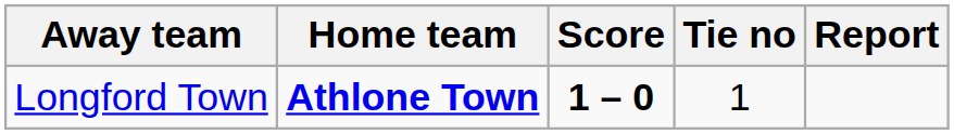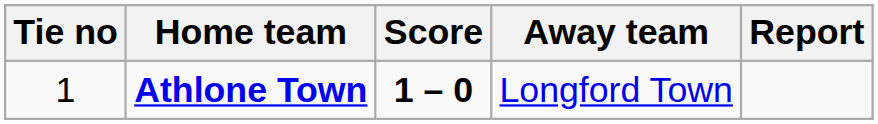 <table class="wikitable" style="text-align: center">
 <tr>
-<th>Away team</th>
+<th>Tie no</th>
 <th>Home team</th>
 <th>Score</th>
-<th>Tie no</th>
+<th>Away team</th>
 <th>Report</th>
 </tr>
 <tr>
-<td><a href='#'>Longford Town</a></td>
+<td>1</td>
 <td><strong><a href='#'>Athlone Town</a></strong></td>
 <td><strong>1 – 0</strong></td>
-<td>1</td>
+<td><a href='#'>Longford Town</a></td>
 <td></td>
 </tr>
 </table>
